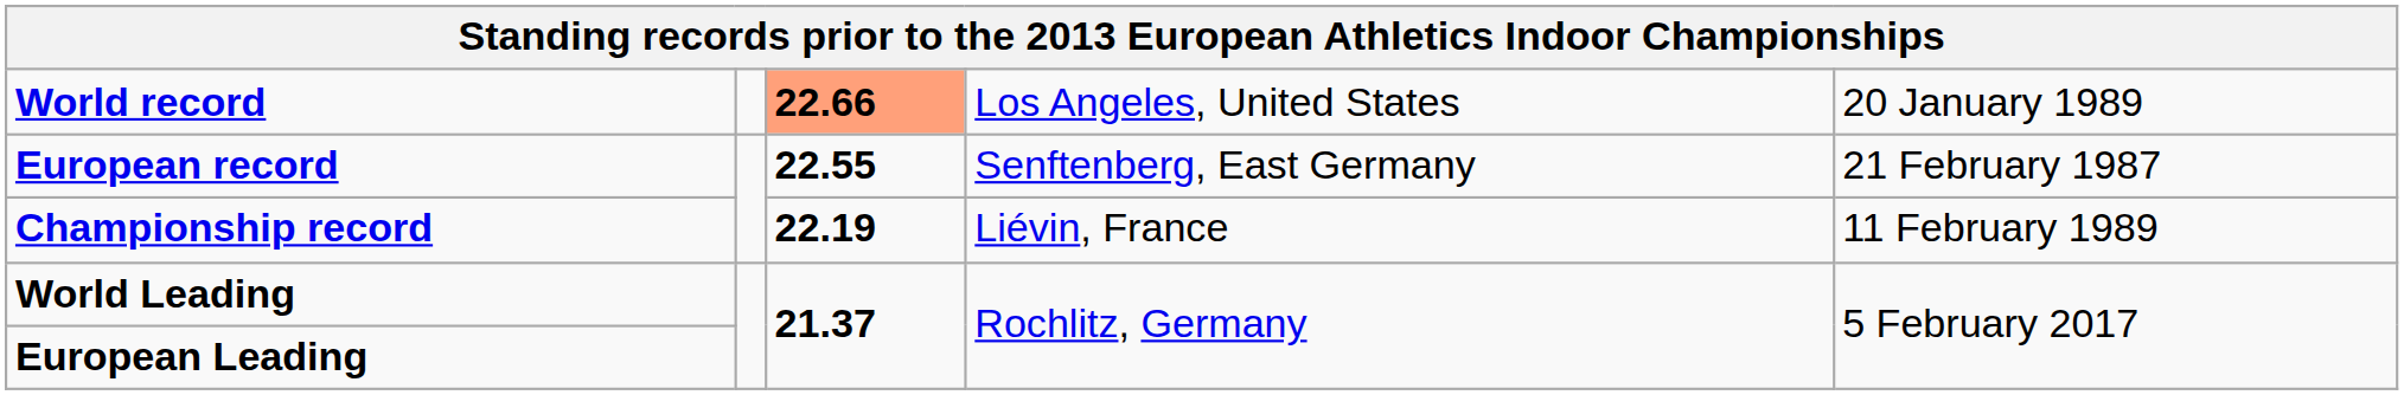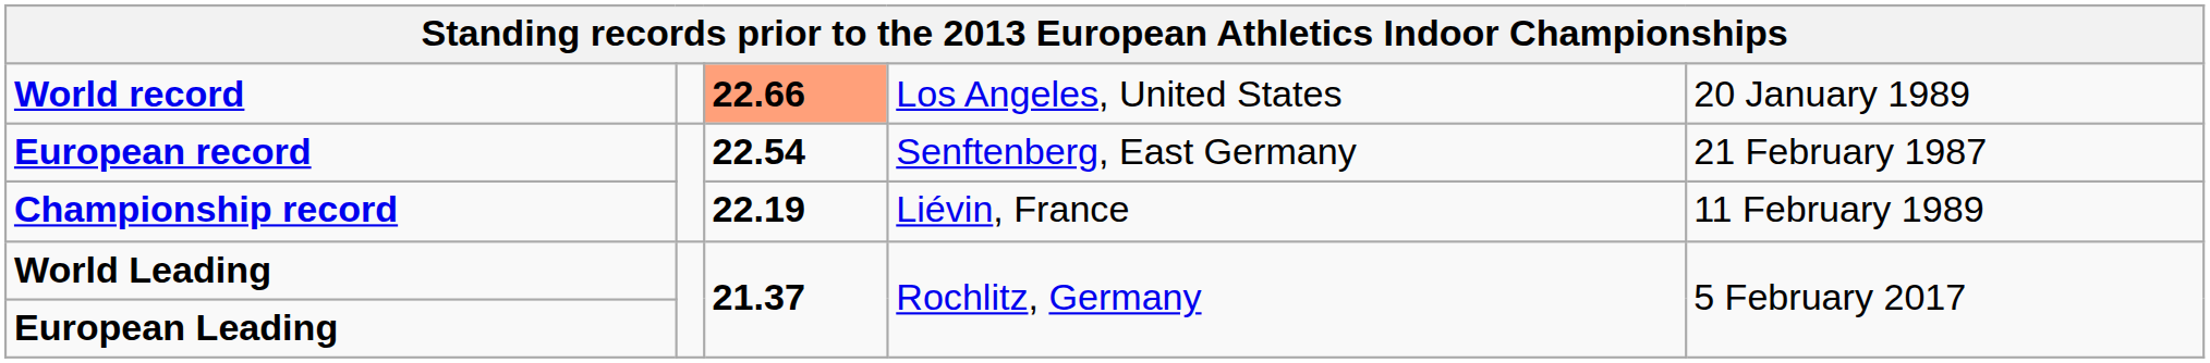 <table class="wikitable" width=75%>
 <tr>
 <th colspan="5">Standing records prior to the 2013 European Athletics Indoor Championships</th>
 </tr>
 <tr>
 <td><strong><a href='#'>World record</a></strong></td>
 <td></td>
 <td style="background: lightsalmon;"><strong>22.66</strong></td>
 <td><a href='#'>Los Angeles</a>, United States</td>
 <td>20 January 1989</td>
 </tr>
 <tr>
 <td><strong><a href='#'>European record</a></strong></td>
 <td rowspan=2></td>
-<td><strong>22.55</strong></td>
+<td><strong>22.54</strong></td>
 <td><a href='#'>Senftenberg</a>, East Germany</td>
 <td>21 February 1987</td>
 </tr>
 <tr>
 <td><strong><a href='#'>Championship record</a></strong></td>
 <td><strong>22.19</strong></td>
 <td><a href='#'>Liévin</a>, France</td>
 <td>11 February 1989</td>
 </tr>
 <tr>
 <td><strong>World Leading</strong></td>
 <td rowspan=2></td>
 <td rowspan=2><strong>21.37</strong></td>
 <td rowspan=2><a href='#'>Rochlitz</a>, <a href='#'>Germany</a></td>
 <td rowspan=2>5 February 2017</td>
 </tr>
 <tr>
 <td><strong>European Leading</strong></td>
 </tr>
 </table>
